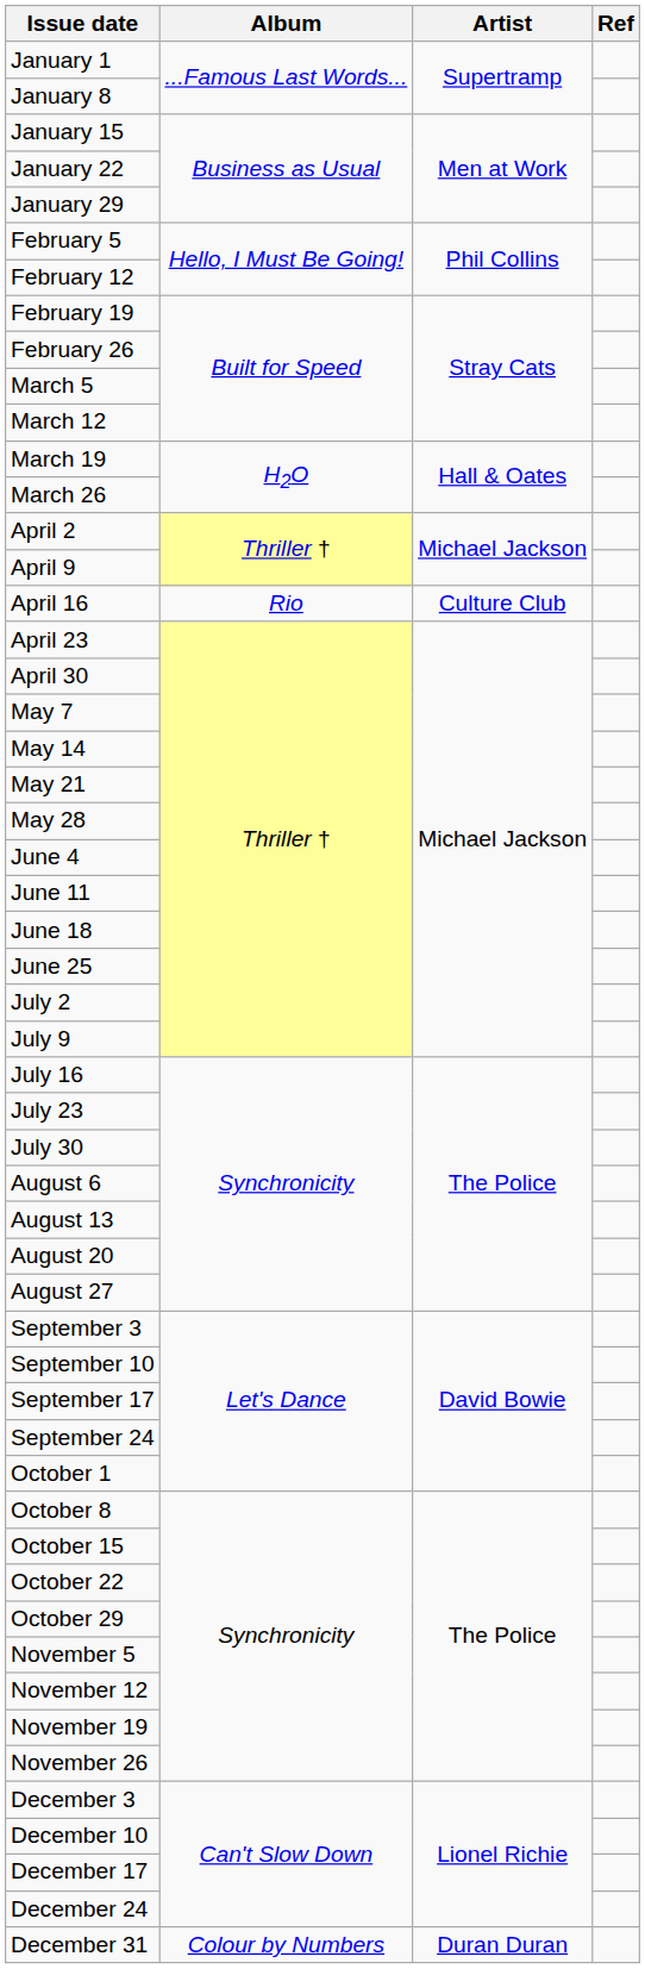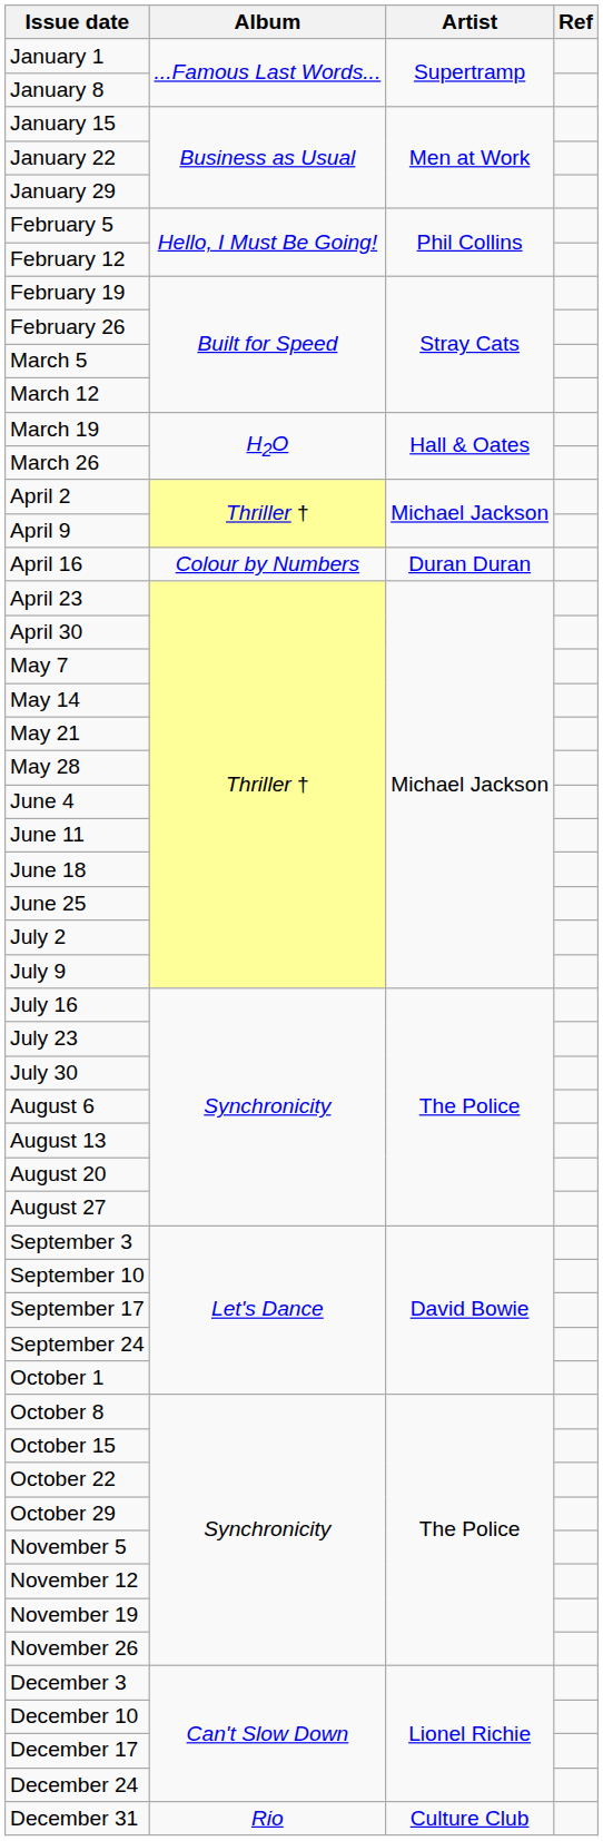 <table class="wikitable sortable">
 <tr>
 <th><strong>Issue date</strong></th>
 <th><strong>Album</strong></th>
 <th><strong>Artist</strong></th>
 <th>Ref</th>
 </tr>
 <tr>
 <td>January 1</td>
 <td rowspan="2" align="center"><em><a href='#'>...Famous Last Words...</a></em></td>
 <td rowspan="2" align="center"><a href='#'>Supertramp</a></td>
 <td align="center"></td>
 </tr>
 <tr>
 <td>January 8</td>
 <td align="center"></td>
 </tr>
 <tr>
 <td>January 15</td>
 <td rowspan="3" align="center"><em><a href='#'>Business as Usual</a></em></td>
 <td rowspan="3" align="center"><a href='#'>Men at Work</a></td>
 <td align="center"></td>
 </tr>
 <tr>
 <td>January 22</td>
 <td align="center"></td>
 </tr>
 <tr>
 <td>January 29</td>
 <td align="center"></td>
 </tr>
 <tr>
 <td>February 5</td>
 <td rowspan="2" align="center"><em><a href='#'>Hello, I Must Be Going!</a></em></td>
 <td rowspan="2" align="center"><a href='#'>Phil Collins</a></td>
 <td align="center"></td>
 </tr>
 <tr>
 <td>February 12</td>
 <td align="center"></td>
 </tr>
 <tr>
 <td>February 19</td>
 <td rowspan="4" align="center"><em><a href='#'>Built for Speed</a></em></td>
 <td rowspan="4" align="center"><a href='#'>Stray Cats</a></td>
 <td align="center"></td>
 </tr>
 <tr>
 <td>February 26</td>
 <td align="center"></td>
 </tr>
 <tr>
 <td>March 5</td>
 <td align="center"></td>
 </tr>
 <tr>
 <td>March 12</td>
 <td align="center"></td>
 </tr>
 <tr>
 <td>March 19</td>
 <td rowspan="2" align="center"><em><a href='#'>H<sub>2</sub>O</a></em></td>
 <td rowspan="2" align="center"><a href='#'>Hall & Oates</a></td>
 <td align="center"></td>
 </tr>
 <tr>
 <td>March 26</td>
 <td align="center"></td>
 </tr>
 <tr>
 <td>April 2</td>
 <td rowspan="2" align="center" style="background-color:#FFFF99"><em><a href='#'>Thriller</a></em> †</td>
 <td rowspan="2" align="center"><a href='#'>Michael Jackson</a></td>
 <td align="center"></td>
 </tr>
 <tr>
 <td>April 9</td>
 <td align="center"></td>
 </tr>
 <tr>
 <td>April 16</td>
-<td align="center"><em><a href='#'>Rio</a></em></td>
-<td align="center"><a href='#'>Culture Club</a></td>
+<td align="center"><em><a href='#'>Colour by Numbers</a></em></td>
+<td align="center"><a href='#'>Duran Duran</a></td>
 <td align="center"></td>
 </tr>
 <tr>
 <td>April 23</td>
 <td rowspan="12" align="center" style="background-color:#FFFF99"><em>Thriller</em> †</td>
 <td rowspan="12" align="center">Michael Jackson</td>
 <td align="center"></td>
 </tr>
 <tr>
 <td>April 30</td>
 <td align="center"></td>
 </tr>
 <tr>
 <td>May 7</td>
 <td align="center"></td>
 </tr>
 <tr>
 <td>May 14</td>
 <td align="center"></td>
 </tr>
 <tr>
 <td>May 21</td>
 <td align="center"></td>
 </tr>
 <tr>
 <td>May 28</td>
 <td align="center"></td>
 </tr>
 <tr>
 <td>June 4</td>
 <td align="center"></td>
 </tr>
 <tr>
 <td>June 11</td>
 <td align="center"></td>
 </tr>
 <tr>
 <td>June 18</td>
 <td align="center"></td>
 </tr>
 <tr>
 <td>June 25</td>
 <td align="center"></td>
 </tr>
 <tr>
 <td>July 2</td>
 <td align="center"></td>
 </tr>
 <tr>
 <td>July 9</td>
 <td align="center"></td>
 </tr>
 <tr>
 <td>July 16</td>
 <td rowspan="7" align="center"><em><a href='#'>Synchronicity</a></em></td>
 <td rowspan="7" align="center"><a href='#'>The Police</a></td>
 <td align="center"></td>
 </tr>
 <tr>
 <td>July 23</td>
 <td align="center"></td>
 </tr>
 <tr>
 <td>July 30</td>
 <td align="center"></td>
 </tr>
 <tr>
 <td>August 6</td>
 <td align="center"></td>
 </tr>
 <tr>
 <td>August 13</td>
 <td align="center"></td>
 </tr>
 <tr>
 <td>August 20</td>
 <td align="center"></td>
 </tr>
 <tr>
 <td>August 27</td>
 <td align="center"></td>
 </tr>
 <tr>
 <td>September 3</td>
 <td rowspan="5" align="center"><em><a href='#'>Let's Dance</a></em></td>
 <td rowspan="5" align="center"><a href='#'>David Bowie</a></td>
 <td align="center"></td>
 </tr>
 <tr>
 <td>September 10</td>
 <td align="center"></td>
 </tr>
 <tr>
 <td>September 17</td>
 <td align="center"></td>
 </tr>
 <tr>
 <td>September 24</td>
 <td align="center"></td>
 </tr>
 <tr>
 <td>October 1</td>
 <td align="center"></td>
 </tr>
 <tr>
 <td>October 8</td>
 <td rowspan="8" align="center"><em>Synchronicity</em></td>
 <td rowspan="8" align="center">The Police</td>
 <td align="center"></td>
 </tr>
 <tr>
 <td>October 15</td>
 <td align="center"></td>
 </tr>
 <tr>
 <td>October 22</td>
 <td align="center"></td>
 </tr>
 <tr>
 <td>October 29</td>
 <td align="center"></td>
 </tr>
 <tr>
 <td>November 5</td>
 <td align="center"></td>
 </tr>
 <tr>
 <td>November 12</td>
 <td align="center"></td>
 </tr>
 <tr>
 <td>November 19</td>
 <td align="center"></td>
 </tr>
 <tr>
 <td>November 26</td>
 <td align="center"></td>
 </tr>
 <tr>
 <td>December 3</td>
 <td rowspan="4" align="center"><em><a href='#'>Can't Slow Down</a></em></td>
 <td rowspan="4" align="center"><a href='#'>Lionel Richie</a></td>
 <td align="center"></td>
 </tr>
 <tr>
 <td>December 10</td>
 <td align="center"></td>
 </tr>
 <tr>
 <td>December 17</td>
 <td align="center"></td>
 </tr>
 <tr>
 <td>December 24</td>
 <td align="center"></td>
 </tr>
 <tr>
 <td>December 31</td>
-<td align="center"><em><a href='#'>Colour by Numbers</a></em></td>
-<td align="center"><a href='#'>Duran Duran</a></td>
+<td align="center"><em><a href='#'>Rio</a></em></td>
+<td align="center"><a href='#'>Culture Club</a></td>
 <td align="center"></td>
 </tr>
 </table>
